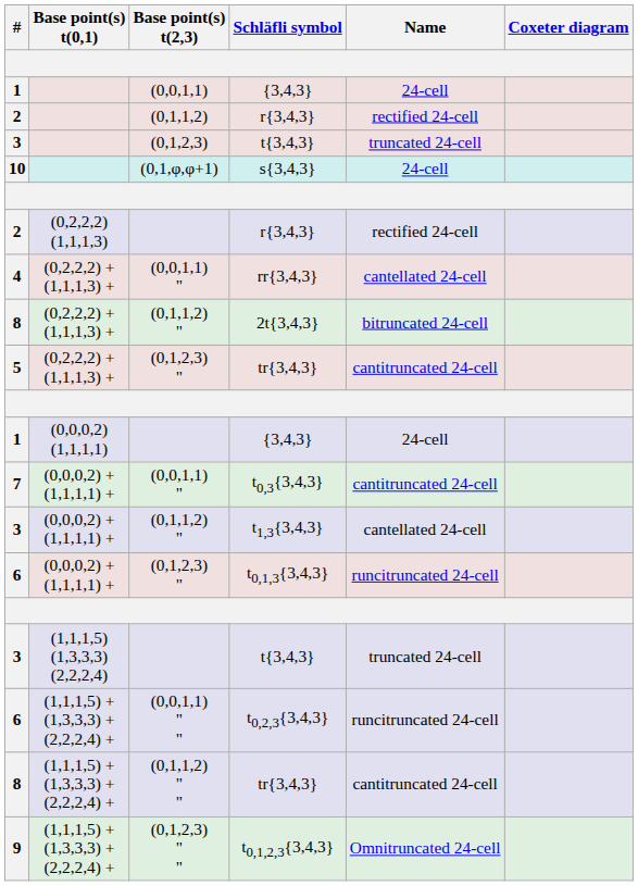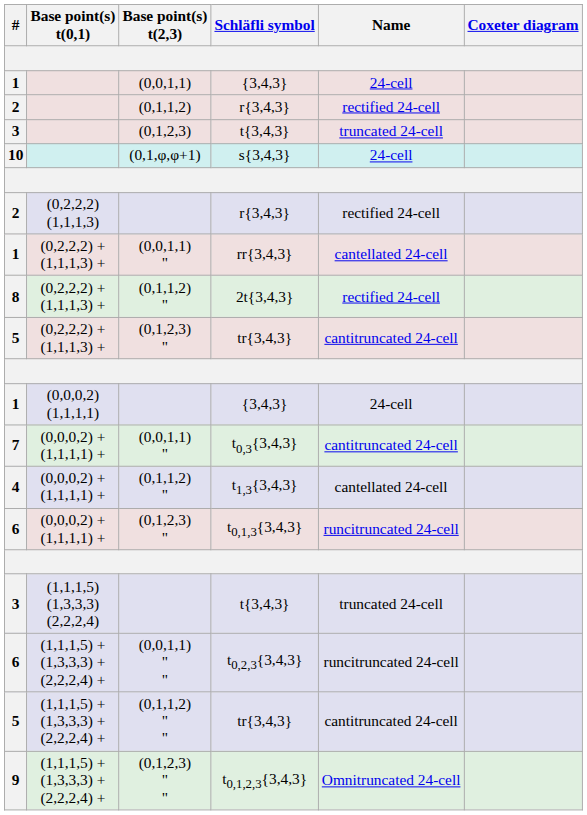 <table class="wikitable">
 <tr>
 <th>#</th>
 <th>Base point(s)<br>t(0,1)</th>
 <th>Base point(s)<br>t(2,3)</th>
 <th><a href='#'>Schläfli symbol</a></th>
 <th>Name<br></th>
 <th><a href='#'>Coxeter diagram</a></th>
 </tr>
 <tr>
 <th colspan=6> </th>
 </tr>
 <tr BGCOLOR="#f0e0e0" align=center>
 <th>1</th>
 <td></td>
 <td>(0,0,1,1)</td>
 <td>{3,4,3}</td>
 <td><a href='#'>24-cell</a></td>
 <td></td>
 </tr>
 <tr BGCOLOR="#f0e0e0" align=center>
 <th>2</th>
 <td></td>
 <td>(0,1,1,2)</td>
 <td>r{3,4,3}</td>
 <td><a href='#'>rectified 24-cell</a></td>
 <td></td>
 </tr>
 <tr BGCOLOR="#f0e0e0" align=center>
 <th>3</th>
 <td></td>
 <td>(0,1,2,3)</td>
 <td>t{3,4,3}</td>
 <td><a href='#'>truncated 24-cell</a></td>
 <td></td>
 </tr>
 <tr BGCOLOR="#d0f0f0" align=center>
 <th>10</th>
 <td></td>
 <td>(0,1,φ,φ+1)</td>
 <td>s{3,4,3}</td>
 <td><a href='#'>24-cell</a></td>
 <td></td>
 </tr>
 <tr>
 <th colspan=6> </th>
 </tr>
 <tr BGCOLOR="#e0e0f0" align=center>
 <th>2</th>
 <td>(0,2,2,2)<br>(1,1,1,3)</td>
 <td></td>
 <td>r{3,4,3}</td>
 <td>rectified 24-cell</td>
 <td></td>
 </tr>
 <tr BGCOLOR="#f0e0e0" align=center>
-<th>4</th>
+<th>1</th>
 <td>(0,2,2,2) +<br>(1,1,1,3) +</td>
 <td>(0,0,1,1)<br>"</td>
 <td>rr{3,4,3}</td>
 <td><a href='#'>cantellated 24-cell</a></td>
 <td></td>
 </tr>
 <tr BGCOLOR="#e0f0e0" align=center>
 <th>8</th>
 <td>(0,2,2,2) +<br>(1,1,1,3) +</td>
 <td>(0,1,1,2)<br>"</td>
 <td>2t{3,4,3}</td>
-<td><a href='#'>bitruncated 24-cell</a></td>
+<td><a href='#'>rectified 24-cell</a></td>
 <td></td>
 </tr>
 <tr BGCOLOR="#f0e0e0" align=center>
 <th>5</th>
 <td>(0,2,2,2) +<br>(1,1,1,3) +</td>
 <td>(0,1,2,3)<br>"</td>
 <td>tr{3,4,3}</td>
 <td><a href='#'>cantitruncated 24-cell</a></td>
 <td></td>
 </tr>
 <tr>
 <th colspan=6> </th>
 </tr>
 <tr BGCOLOR="#e0e0f0" align=center>
 <th>1</th>
 <td>(0,0,0,2)<br>(1,1,1,1)</td>
 <td></td>
 <td>{3,4,3}</td>
 <td>24-cell</td>
 <td></td>
 </tr>
 <tr BGCOLOR="#e0f0e0" align=center>
 <th>7</th>
 <td>(0,0,0,2) +<br>(1,1,1,1) +</td>
 <td>(0,0,1,1)<br>"</td>
 <td>t<sub>0,3</sub>{3,4,3}</td>
 <td><a href='#'>cantitruncated 24-cell</a></td>
 <td></td>
 </tr>
 <tr BGCOLOR="#e0e0f0" align=center>
-<th>3</th>
+<th>4</th>
 <td>(0,0,0,2) +<br>(1,1,1,1) +</td>
 <td>(0,1,1,2)<br>"</td>
 <td>t<sub>1,3</sub>{3,4,3}</td>
 <td>cantellated 24-cell</td>
 <td></td>
 </tr>
 <tr BGCOLOR="#f0e0e0" align=center>
 <th>6</th>
 <td>(0,0,0,2) +<br>(1,1,1,1) +</td>
 <td>(0,1,2,3)<br>"</td>
 <td>t<sub>0,1,3</sub>{3,4,3}</td>
 <td><a href='#'>runcitruncated 24-cell</a></td>
 <td><br></td>
 </tr>
 <tr>
 <th colspan=6> </th>
 </tr>
 <tr BGCOLOR="#e0e0f0" align=center>
 <th>3</th>
 <td>(1,1,1,5)<br>(1,3,3,3)<br>(2,2,2,4)</td>
 <td></td>
 <td>t{3,4,3}</td>
 <td>truncated 24-cell</td>
 <td></td>
 </tr>
 <tr BGCOLOR="#e0e0f0" align=center>
 <th>6</th>
 <td>(1,1,1,5) +<br>(1,3,3,3) +<br>(2,2,2,4) +</td>
 <td>(0,0,1,1)<br>"<br>"</td>
 <td>t<sub>0,2,3</sub>{3,4,3}</td>
 <td>runcitruncated 24-cell</td>
 <td></td>
 </tr>
 <tr BGCOLOR="#e0e0f0" align=center>
-<th>8</th>
+<th>5</th>
 <td>(1,1,1,5) +<br>(1,3,3,3) +<br>(2,2,2,4) +</td>
 <td>(0,1,1,2)<br>"<br>"</td>
 <td>tr{3,4,3}</td>
 <td>cantitruncated 24-cell</td>
 <td></td>
 </tr>
 <tr BGCOLOR="#e0f0e0" align=center>
 <th>9</th>
 <td>(1,1,1,5) +<br>(1,3,3,3) +<br>(2,2,2,4) +</td>
 <td>(0,1,2,3)<br>"<br>"</td>
 <td>t<sub>0,1,2,3</sub>{3,4,3}</td>
 <td><a href='#'>Omnitruncated 24-cell</a></td>
 <td></td>
 </tr>
 </table>
